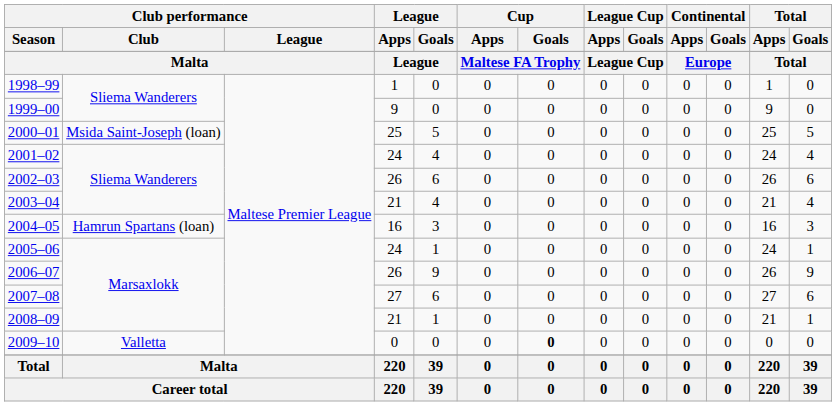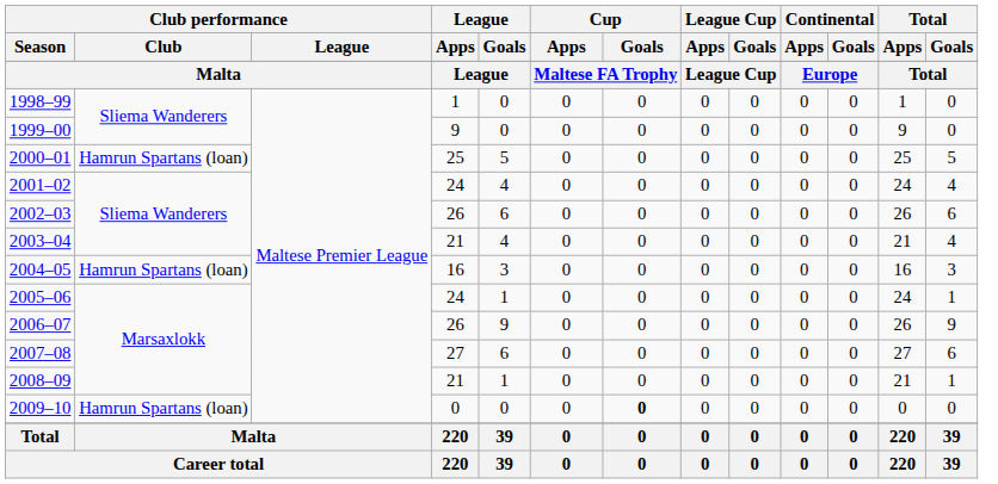 <table class="wikitable" style="text-align:center">
 <tr>
 <th colspan=3>Club performance</th>
 <th colspan=2>League</th>
 <th colspan=2>Cup</th>
 <th colspan=2>League Cup</th>
 <th colspan=2>Continental</th>
 <th colspan=2>Total</th>
 </tr>
 <tr>
 <th>Season</th>
 <th>Club</th>
 <th>League</th>
 <th>Apps</th>
 <th>Goals</th>
 <th>Apps</th>
 <th>Goals</th>
 <th>Apps</th>
 <th>Goals</th>
 <th>Apps</th>
 <th>Goals</th>
 <th>Apps</th>
 <th>Goals</th>
 </tr>
 <tr>
 </tr>
 <tr>
 <th colspan=3>Malta</th>
 <th colspan=2>League</th>
 <th colspan=2><a href='#'>Maltese FA Trophy</a></th>
 <th colspan=2>League Cup</th>
 <th colspan=2><a href='#'>Europe</a></th>
 <th colspan=2>Total</th>
 </tr>
 <tr>
 <td><a href='#'>1998–99</a></td>
 <td rowspan="2"><a href='#'>Sliema Wanderers</a></td>
 <td rowspan="12"><a href='#'>Maltese Premier League</a></td>
 <td>1</td>
 <td>0</td>
 <td>0</td>
 <td>0</td>
 <td>0</td>
 <td>0</td>
 <td>0</td>
 <td>0</td>
 <td>1</td>
 <td>0</td>
 </tr>
 <tr>
 <td><a href='#'>1999–00</a></td>
 <td>9</td>
 <td>0</td>
 <td>0</td>
 <td>0</td>
 <td>0</td>
 <td>0</td>
 <td>0</td>
 <td>0</td>
 <td>9</td>
 <td>0</td>
 </tr>
 <tr>
 <td><a href='#'>2000–01</a></td>
-<td><a href='#'>Msida Saint-Joseph</a> (loan)</td>
+<td><a href='#'>Hamrun Spartans</a> (loan)</td>
 <td>25</td>
 <td>5</td>
 <td>0</td>
 <td>0</td>
 <td>0</td>
 <td>0</td>
 <td>0</td>
 <td>0</td>
 <td>25</td>
 <td>5</td>
 </tr>
 <tr>
 <td><a href='#'>2001–02</a></td>
 <td rowspan="3"><a href='#'>Sliema Wanderers</a></td>
 <td>24</td>
 <td>4</td>
 <td>0</td>
 <td>0</td>
 <td>0</td>
 <td>0</td>
 <td>0</td>
 <td>0</td>
 <td>24</td>
 <td>4</td>
 </tr>
 <tr>
 <td><a href='#'>2002–03</a></td>
 <td>26</td>
 <td>6</td>
 <td>0</td>
 <td>0</td>
 <td>0</td>
 <td>0</td>
 <td>0</td>
 <td>0</td>
 <td>26</td>
 <td>6</td>
 </tr>
 <tr>
 <td><a href='#'>2003–04</a></td>
 <td>21</td>
 <td>4</td>
 <td>0</td>
 <td>0</td>
 <td>0</td>
 <td>0</td>
 <td>0</td>
 <td>0</td>
 <td>21</td>
 <td>4</td>
 </tr>
 <tr>
 <td><a href='#'>2004–05</a></td>
 <td><a href='#'>Hamrun Spartans</a> (loan)</td>
 <td>16</td>
 <td>3</td>
 <td>0</td>
 <td>0</td>
 <td>0</td>
 <td>0</td>
 <td>0</td>
 <td>0</td>
 <td>16</td>
 <td>3</td>
 </tr>
 <tr>
 <td><a href='#'>2005–06</a></td>
 <td rowspan="4"><a href='#'>Marsaxlokk</a></td>
 <td>24</td>
 <td>1</td>
 <td>0</td>
 <td>0</td>
 <td>0</td>
 <td>0</td>
 <td>0</td>
 <td>0</td>
 <td>24</td>
 <td>1</td>
 </tr>
 <tr>
 <td><a href='#'>2006–07</a></td>
 <td>26</td>
 <td>9</td>
 <td>0</td>
 <td>0</td>
 <td>0</td>
 <td>0</td>
 <td>0</td>
 <td>0</td>
 <td>26</td>
 <td>9</td>
 </tr>
 <tr>
 <td><a href='#'>2007–08</a></td>
 <td>27</td>
 <td>6</td>
 <td>0</td>
 <td>0</td>
 <td>0</td>
 <td>0</td>
 <td>0</td>
 <td>0</td>
 <td>27</td>
 <td>6</td>
 </tr>
 <tr>
 <td><a href='#'>2008–09</a></td>
 <td>21</td>
 <td>1</td>
 <td>0</td>
 <td>0</td>
 <td>0</td>
 <td>0</td>
 <td>0</td>
 <td>0</td>
 <td>21</td>
 <td>1</td>
 </tr>
 <tr>
 <td><a href='#'>2009–10</a></td>
-<td><a href='#'>Valletta</a></td>
+<td><a href='#'>Hamrun Spartans</a> (loan)</td>
 <td>0</td>
 <td>0</td>
 <td>0</td>
 <td><strong>0</strong></td>
 <td>0</td>
 <td>0</td>
 <td>0</td>
 <td>0</td>
 <td>0</td>
 <td>0</td>
 </tr>
 <tr>
 </tr>
 <tr>
 <th rowspan=1>Total</th>
 <th colspan=2>Malta</th>
 <th>220</th>
 <th>39</th>
 <th>0</th>
 <th>0</th>
 <th>0</th>
 <th>0</th>
 <th>0</th>
 <th>0</th>
 <th>220</th>
 <th>39</th>
 </tr>
 <tr>
 <th colspan=3>Career total</th>
 <th>220</th>
 <th>39</th>
 <th>0</th>
 <th>0</th>
 <th>0</th>
 <th>0</th>
 <th>0</th>
 <th>0</th>
 <th>220</th>
 <th>39</th>
 </tr>
 </table>
